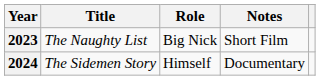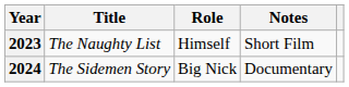 <table class="wikitable sortable plainrowheaders">
 <tr>
 <th scope="col">Year</th>
 <th scope="col">Title</th>
 <th scope="col">Role</th>
 <th scope="col" class="unsortable">Notes</th>
 <th scope="col" class="unsortable"></th>
 </tr>
 <tr>
 <th scope="row">2023</th>
 <td scope="row"><em>The Naughty List</em></td>
-<td>Big Nick</td>
+<td>Himself</td>
 <td>Short Film</td>
 <td style="text-align:center;"></td>
 </tr>
 <tr>
 <th scope="row">2024</th>
 <td scope="row"><em>The Sidemen Story</em></td>
-<td>Himself</td>
+<td>Big Nick</td>
 <td>Documentary</td>
 <td></td>
 </tr>
 </table>
